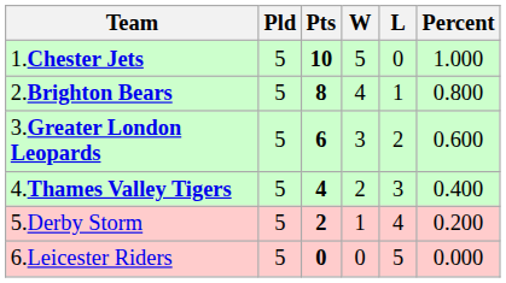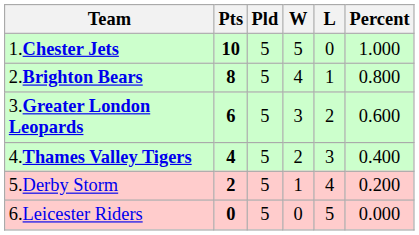 <table class="wikitable" style="text-align: center;">
 <tr>
 <th width="175">Team</th>
+<th width="20" abbr="Points">Pts</th>
 <th width="20" abbr="Played">Pld</th>
-<th width="20" abbr="Points">Pts</th>
 <th width="20" abbr="Won">W</th>
 <th width="20" abbr="Lost">L</th>
 <th width="20" abbr="Percentage">Percent</th>
 </tr>
 <tr style="background: #ccffcc;">
 <td style="text-align:left;">1.<strong><a href='#'>Chester Jets</a></strong></td>
+<td><strong>10</strong></td>
 <td>5</td>
-<td><strong>10</strong></td>
 <td>5</td>
 <td>0</td>
 <td>1.000</td>
 </tr>
 <tr style="background: #CCffcc;">
 <td style="text-align:left;">2.<strong><a href='#'>Brighton Bears</a></strong></td>
+<td><strong>8</strong></td>
 <td>5</td>
-<td><strong>8</strong></td>
 <td>4</td>
 <td>1</td>
 <td>0.800</td>
 </tr>
 <tr style="background: #CCffcc;">
 <td style="text-align:left;">3.<strong><a href='#'>Greater London Leopards</a></strong></td>
+<td><strong>6</strong></td>
 <td>5</td>
-<td><strong>6</strong></td>
 <td>3</td>
 <td>2</td>
 <td>0.600</td>
 </tr>
 <tr style="background: #ccffcc;">
 <td style="text-align:left;">4.<strong><a href='#'>Thames Valley Tigers</a></strong></td>
+<td><strong>4</strong></td>
 <td>5</td>
-<td><strong>4</strong></td>
 <td>2</td>
 <td>3</td>
 <td>0.400</td>
 </tr>
 <tr style="background: #ffcccc;">
 <td style="text-align:left;">5.<a href='#'>Derby Storm</a></td>
+<td><strong>2</strong></td>
 <td>5</td>
-<td><strong>2</strong></td>
 <td>1</td>
 <td>4</td>
 <td>0.200</td>
 </tr>
 <tr style="background: #ffcccc;">
 <td style="text-align:left;">6.<a href='#'>Leicester Riders</a></td>
+<td><strong>0</strong></td>
 <td>5</td>
-<td><strong>0</strong></td>
 <td>0</td>
 <td>5</td>
 <td>0.000</td>
 </tr>
 </table>
